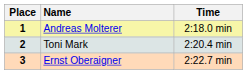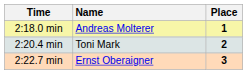 <table class="wikitable" style="text-align:center">
 <tr>
+<th width="100">Time</th>
+<th width="200" style="text-align:left">Name</th>
 <th width="50">Place</th>
-<th width="200" style="text-align:left">Name</th>
-<th width="100">Time</th>
 </tr>
 <tr bgcolor="#F7F6A8">
+<td>2:18.0 min</td>
+<td align="left"><a href='#'>Andreas Molterer</a></td>
 <td><strong>1</strong></td>
-<td align="left"><a href='#'>Andreas Molterer</a></td>
-<td>2:18.0 min</td>
 </tr>
 <tr bgcolor="#DCE5E5">
+<td>2:20.4 min</td>
+<td align="left">Toni Mark</td>
 <td><strong>2</strong></td>
-<td align="left">Toni Mark</td>
-<td>2:20.4 min</td>
 </tr>
 <tr bgcolor="#FFDAB9">
+<td>2:22.7 min</td>
+<td align="left"><a href='#'>Ernst Oberaigner</a></td>
 <td><strong>3</strong></td>
-<td align="left"><a href='#'>Ernst Oberaigner</a></td>
-<td>2:22.7 min</td>
 </tr>
 </table>
